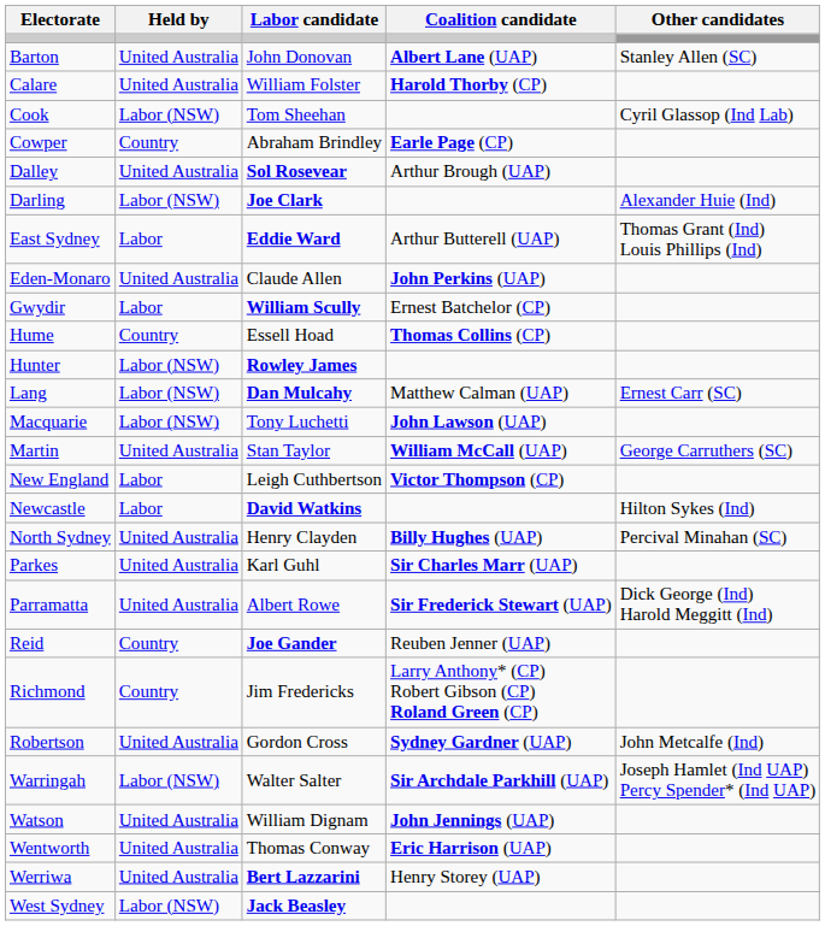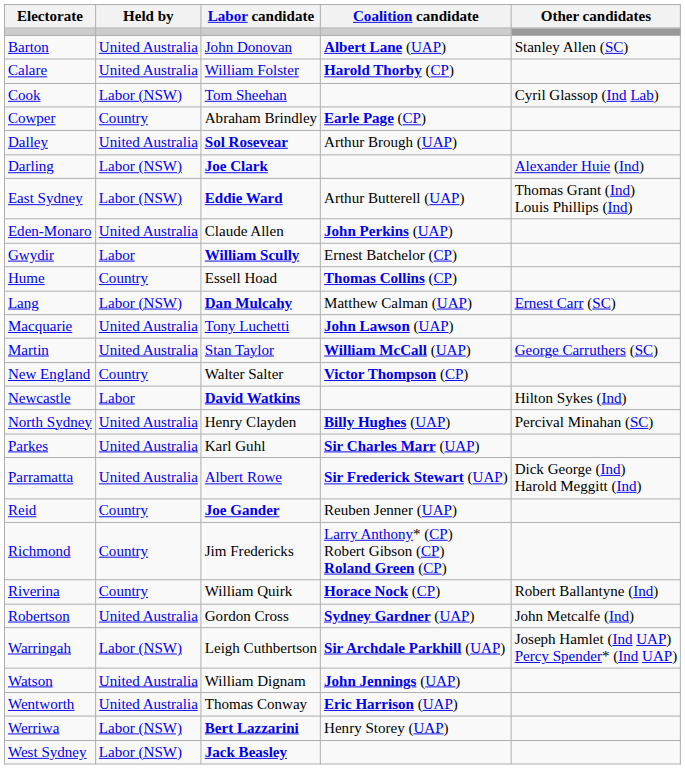 <table class="wikitable">
 <tr>
 <th>Electorate</th>
 <th>Held by</th>
 <th><a href='#'>Labor</a> candidate</th>
 <th><a href='#'>Coalition</a> candidate</th>
 <th>Other candidates</th>
 </tr>
 <tr bgcolor="#cccccc">
 <td></td>
 <td></td>
 <td></td>
 <td></td>
 <td bgcolor="#999999"></td>
 </tr>
 <tr>
 <td><a href='#'>Barton</a></td>
 <td><a href='#'>United Australia</a></td>
 <td><a href='#'>John Donovan</a></td>
 <td><strong><a href='#'>Albert Lane</a></strong> (<a href='#'>UAP</a>)</td>
 <td>Stanley Allen (<a href='#'>SC</a>)</td>
 </tr>
 <tr>
 <td><a href='#'>Calare</a></td>
 <td><a href='#'>United Australia</a></td>
 <td><a href='#'>William Folster</a></td>
 <td><strong><a href='#'>Harold Thorby</a></strong> (<a href='#'>CP</a>)</td>
 <td></td>
 </tr>
 <tr>
 <td><a href='#'>Cook</a></td>
 <td><a href='#'>Labor (NSW)</a></td>
 <td><a href='#'>Tom Sheehan</a></td>
 <td></td>
 <td>Cyril Glassop (<a href='#'>Ind</a> <a href='#'>Lab</a>)</td>
 </tr>
 <tr>
 <td><a href='#'>Cowper</a></td>
 <td><a href='#'>Country</a></td>
 <td>Abraham Brindley</td>
 <td><strong><a href='#'>Earle Page</a></strong> (<a href='#'>CP</a>)</td>
 <td></td>
 </tr>
 <tr>
 <td><a href='#'>Dalley</a></td>
 <td><a href='#'>United Australia</a></td>
 <td><strong><a href='#'>Sol Rosevear</a></strong></td>
 <td>Arthur Brough (<a href='#'>UAP</a>)</td>
 <td></td>
 </tr>
 <tr>
 <td><a href='#'>Darling</a></td>
 <td><a href='#'>Labor (NSW)</a></td>
 <td><strong><a href='#'>Joe Clark</a></strong></td>
 <td></td>
 <td><a href='#'>Alexander Huie</a> (<a href='#'>Ind</a>)</td>
 </tr>
 <tr>
 <td><a href='#'>East Sydney</a></td>
-<td><a href='#'>Labor</a></td>
+<td><a href='#'>Labor (NSW)</a></td>
 <td><strong><a href='#'>Eddie Ward</a></strong></td>
 <td>Arthur Butterell (<a href='#'>UAP</a>)</td>
 <td>Thomas Grant (<a href='#'>Ind</a>)<br>Louis Phillips (<a href='#'>Ind</a>)</td>
 </tr>
 <tr>
 <td><a href='#'>Eden-Monaro</a></td>
 <td><a href='#'>United Australia</a></td>
 <td>Claude Allen</td>
 <td><strong><a href='#'>John Perkins</a></strong> (<a href='#'>UAP</a>)</td>
 <td></td>
 </tr>
 <tr>
 <td><a href='#'>Gwydir</a></td>
 <td><a href='#'>Labor</a></td>
 <td><strong><a href='#'>William Scully</a></strong></td>
 <td>Ernest Batchelor (<a href='#'>CP</a>)</td>
 <td></td>
 </tr>
 <tr>
 <td><a href='#'>Hume</a></td>
 <td><a href='#'>Country</a></td>
 <td>Essell Hoad</td>
 <td><strong><a href='#'>Thomas Collins</a></strong> (<a href='#'>CP</a>)</td>
 <td></td>
 </tr>
 <tr>
-<td><a href='#'>Hunter</a></td>
-<td><a href='#'>Labor (NSW)</a></td>
-<td><strong><a href='#'>Rowley James</a></strong></td>
-<td></td>
-<td></td>
-</tr>
-<tr>
 <td><a href='#'>Lang</a></td>
 <td><a href='#'>Labor (NSW)</a></td>
 <td><strong><a href='#'>Dan Mulcahy</a></strong></td>
 <td>Matthew Calman (<a href='#'>UAP</a>)</td>
 <td><a href='#'>Ernest Carr</a> (<a href='#'>SC</a>)</td>
 </tr>
 <tr>
 <td><a href='#'>Macquarie</a></td>
-<td><a href='#'>Labor (NSW)</a></td>
+<td><a href='#'>United Australia</a></td>
 <td><a href='#'>Tony Luchetti</a></td>
 <td><strong><a href='#'>John Lawson</a></strong> (<a href='#'>UAP</a>)</td>
 <td></td>
 </tr>
 <tr>
 <td><a href='#'>Martin</a></td>
 <td><a href='#'>United Australia</a></td>
 <td><a href='#'>Stan Taylor</a></td>
 <td><strong><a href='#'>William McCall</a></strong> (<a href='#'>UAP</a>)</td>
 <td><a href='#'>George Carruthers</a> (<a href='#'>SC</a>)</td>
 </tr>
 <tr>
 <td><a href='#'>New England</a></td>
-<td><a href='#'>Labor</a></td>
-<td>Leigh Cuthbertson</td>
+<td><a href='#'>Country</a></td>
+<td>Walter Salter</td>
 <td><strong><a href='#'>Victor Thompson</a></strong> (<a href='#'>CP</a>)</td>
 <td></td>
 </tr>
 <tr>
 <td><a href='#'>Newcastle</a></td>
 <td><a href='#'>Labor</a></td>
 <td><strong><a href='#'>David Watkins</a></strong></td>
 <td></td>
 <td>Hilton Sykes (<a href='#'>Ind</a>)</td>
 </tr>
 <tr>
 <td><a href='#'>North Sydney</a></td>
 <td><a href='#'>United Australia</a></td>
 <td>Henry Clayden</td>
 <td><strong><a href='#'>Billy Hughes</a></strong> (<a href='#'>UAP</a>)</td>
 <td>Percival Minahan (<a href='#'>SC</a>)</td>
 </tr>
 <tr>
 <td><a href='#'>Parkes</a></td>
 <td><a href='#'>United Australia</a></td>
 <td>Karl Guhl</td>
 <td><strong><a href='#'>Sir Charles Marr</a></strong> (<a href='#'>UAP</a>)</td>
 <td></td>
 </tr>
 <tr>
 <td><a href='#'>Parramatta</a></td>
 <td><a href='#'>United Australia</a></td>
 <td><a href='#'>Albert Rowe</a></td>
 <td><strong><a href='#'>Sir Frederick Stewart</a></strong> (<a href='#'>UAP</a>)</td>
 <td>Dick George (<a href='#'>Ind</a>)<br>Harold Meggitt (<a href='#'>Ind</a>)</td>
 </tr>
 <tr>
 <td><a href='#'>Reid</a></td>
 <td><a href='#'>Country</a></td>
 <td><strong><a href='#'>Joe Gander</a></strong></td>
 <td>Reuben Jenner (<a href='#'>UAP</a>)</td>
 <td></td>
 </tr>
 <tr>
 <td><a href='#'>Richmond</a></td>
 <td><a href='#'>Country</a></td>
 <td>Jim Fredericks</td>
 <td><a href='#'>Larry Anthony</a>* (<a href='#'>CP</a>)<br>Robert Gibson (<a href='#'>CP</a>)<br><strong><a href='#'>Roland Green</a></strong> (<a href='#'>CP</a>)</td>
 <td></td>
 </tr>
 <tr>
+<td><a href='#'>Riverina</a></td>
+<td><a href='#'>Country</a></td>
+<td>William Quirk</td>
+<td><strong><a href='#'>Horace Nock</a></strong> (<a href='#'>CP</a>)</td>
+<td>Robert Ballantyne (<a href='#'>Ind</a>)</td>
+</tr>
+<tr>
 <td><a href='#'>Robertson</a></td>
 <td><a href='#'>United Australia</a></td>
 <td>Gordon Cross</td>
 <td><strong><a href='#'>Sydney Gardner</a></strong> (<a href='#'>UAP</a>)</td>
 <td>John Metcalfe (<a href='#'>Ind</a>)</td>
 </tr>
 <tr>
 <td><a href='#'>Warringah</a></td>
 <td><a href='#'>Labor (NSW)</a></td>
-<td>Walter Salter</td>
+<td>Leigh Cuthbertson</td>
 <td><strong><a href='#'>Sir Archdale Parkhill</a></strong> (<a href='#'>UAP</a>)</td>
 <td>Joseph Hamlet (<a href='#'>Ind</a> <a href='#'>UAP</a>)<br><a href='#'>Percy Spender</a>* (<a href='#'>Ind</a> <a href='#'>UAP</a>)</td>
 </tr>
 <tr>
 <td><a href='#'>Watson</a></td>
 <td><a href='#'>United Australia</a></td>
 <td>William Dignam</td>
 <td><strong><a href='#'>John Jennings</a></strong> (<a href='#'>UAP</a>)</td>
 <td></td>
 </tr>
 <tr>
 <td><a href='#'>Wentworth</a></td>
 <td><a href='#'>United Australia</a></td>
 <td>Thomas Conway</td>
 <td><strong><a href='#'>Eric Harrison</a></strong> (<a href='#'>UAP</a>)</td>
 <td></td>
 </tr>
 <tr>
 <td><a href='#'>Werriwa</a></td>
-<td><a href='#'>United Australia</a></td>
+<td><a href='#'>Labor (NSW)</a></td>
 <td><strong><a href='#'>Bert Lazzarini</a></strong></td>
 <td>Henry Storey (<a href='#'>UAP</a>)</td>
 <td></td>
 </tr>
 <tr>
 <td><a href='#'>West Sydney</a></td>
 <td><a href='#'>Labor (NSW)</a></td>
 <td><strong><a href='#'>Jack Beasley</a></strong></td>
 <td></td>
 <td></td>
 </tr>
 </table>
